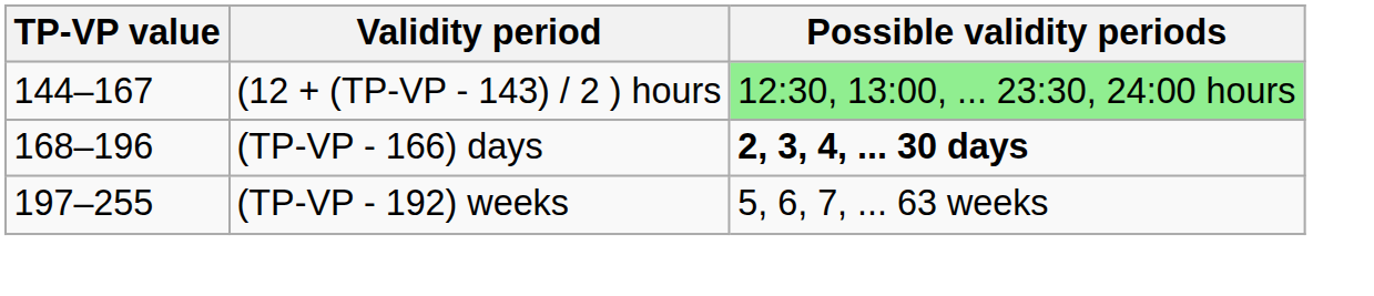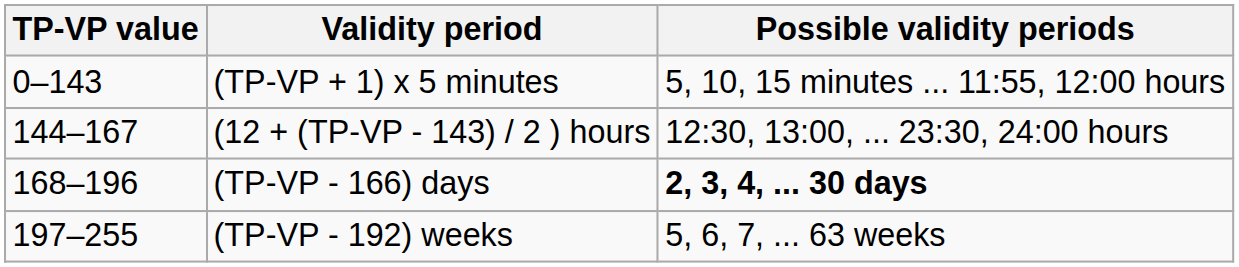 <table class="wikitable" style="text-align:left">
 <tr>
 <th>TP-VP value</th>
 <th>Validity period</th>
 <th>Possible validity periods</th>
 </tr>
 <tr>
+<td>0–143</td>
+<td>(TP-VP + 1) x 5 minutes</td>
+<td>5, 10, 15 minutes ... 11:55, 12:00 hours</td>
+</tr>
+<tr>
 <td>144–167</td>
 <td>(12 + (TP-VP - 143) / 2 ) hours</td>
-<td style="background: lightgreen;">12:30, 13:00, ... 23:30, 24:00 hours</td>
+<td>12:30, 13:00, ... 23:30, 24:00 hours</td>
 </tr>
 <tr>
 <td>168–196</td>
 <td>(TP-VP - 166) days</td>
 <td><strong>2, 3, 4, ... 30 days</strong></td>
 </tr>
 <tr>
 <td>197–255</td>
 <td>(TP-VP - 192) weeks</td>
 <td>5, 6, 7, ... 63 weeks</td>
 </tr>
 </table>
